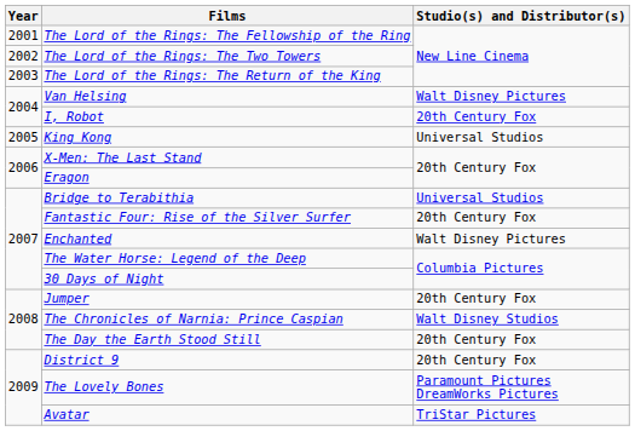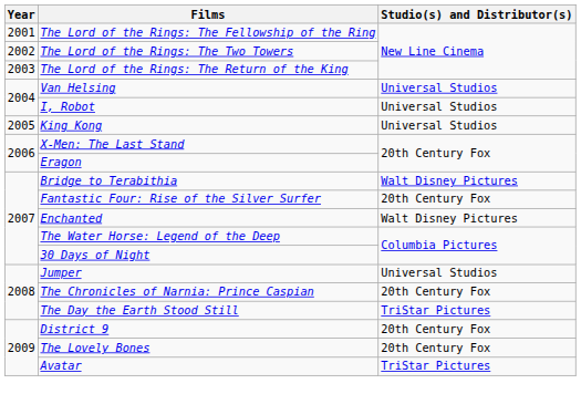 <table class="wikitable">
 <tr>
 <th>Year</th>
 <th>Films</th>
 <th>Studio(s) and Distributor(s)</th>
 </tr>
 <tr>
 <td>2001</td>
 <td><em><a href='#'>The Lord of the Rings: The Fellowship of the Ring</a></em></td>
 <td rowspan="3"><a href='#'>New Line Cinema</a></td>
 </tr>
 <tr>
 <td>2002</td>
 <td><em><a href='#'>The Lord of the Rings: The Two Towers</a></em></td>
 </tr>
 <tr>
 <td>2003</td>
 <td><em><a href='#'>The Lord of the Rings: The Return of the King</a></em></td>
 </tr>
 <tr>
 <td rowspan="2">2004</td>
 <td><em><a href='#'>Van Helsing</a></em></td>
-<td><a href='#'>Walt Disney Pictures</a></td>
+<td><a href='#'>Universal Studios</a></td>
 </tr>
 <tr>
 <td><em><a href='#'>I, Robot</a></em></td>
-<td><a href='#'>20th Century Fox</a></td>
+<td>Universal Studios</td>
 </tr>
 <tr>
 <td>2005</td>
 <td><em><a href='#'>King Kong</a></em></td>
 <td>Universal Studios</td>
 </tr>
 <tr>
 <td rowspan="2">2006</td>
 <td><em><a href='#'>X-Men: The Last Stand</a></em></td>
 <td rowspan="2">20th Century Fox</td>
 </tr>
 <tr>
 <td><em><a href='#'>Eragon</a></em></td>
 </tr>
 <tr>
 <td rowspan="5">2007</td>
 <td><em><a href='#'>Bridge to Terabithia</a></em></td>
-<td><a href='#'>Universal Studios</a></td>
+<td><a href='#'>Walt Disney Pictures</a></td>
 </tr>
 <tr>
 <td><em><a href='#'>Fantastic Four: Rise of the Silver Surfer</a></em></td>
 <td>20th Century Fox</td>
 </tr>
 <tr>
 <td><em><a href='#'>Enchanted</a></em></td>
 <td>Walt Disney Pictures</td>
 </tr>
 <tr>
 <td><em><a href='#'>The Water Horse: Legend of the Deep</a></em></td>
 <td rowspan="2"><a href='#'>Columbia Pictures</a></td>
 </tr>
 <tr>
 <td><em><a href='#'>30 Days of Night</a></em></td>
 </tr>
 <tr>
 <td rowspan="3">2008</td>
 <td><em><a href='#'>Jumper</a></em></td>
+<td>Universal Studios</td>
+</tr>
+<tr>
+<td><em><a href='#'>The Chronicles of Narnia: Prince Caspian</a></em></td>
 <td>20th Century Fox</td>
 </tr>
 <tr>
-<td><em><a href='#'>The Chronicles of Narnia: Prince Caspian</a></em></td>
-<td><a href='#'>Walt Disney Studios</a></td>
-</tr>
-<tr>
 <td><em><a href='#'>The Day the Earth Stood Still</a></em></td>
-<td>20th Century Fox</td>
+<td><a href='#'>TriStar Pictures</a></td>
 </tr>
 <tr>
 <td rowspan="3">2009</td>
 <td><em><a href='#'>District 9</a></em></td>
 <td>20th Century Fox</td>
 </tr>
 <tr>
 <td><em><a href='#'>The Lovely Bones</a></em></td>
-<td><a href='#'>Paramount Pictures</a><br><a href='#'>DreamWorks Pictures</a></td>
+<td>20th Century Fox</td>
 </tr>
 <tr>
 <td><em><a href='#'>Avatar</a></em></td>
 <td><a href='#'>TriStar Pictures</a></td>
 </tr>
 </table>
